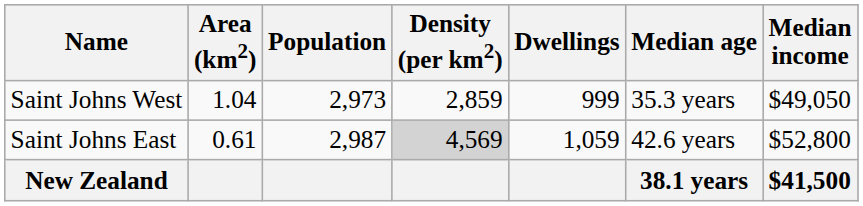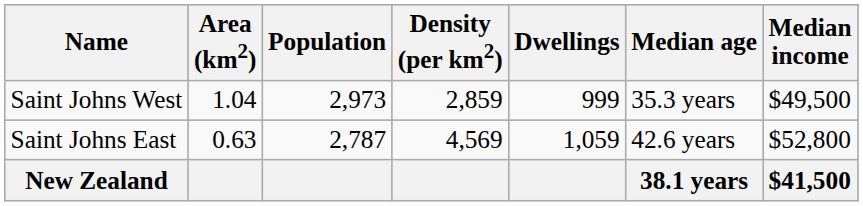 <table class="wikitable">
 <tr>
 <th>Name</th>
 <th>Area<br>(km<sup>2</sup>)</th>
 <th>Population</th>
 <th>Density<br>(per km<sup>2</sup>)</th>
 <th>Dwellings</th>
 <th>Median age</th>
 <th>Median<br>income</th>
 </tr>
 <tr>
 <td>Saint Johns West</td>
 <td style="text-align:right;">1.04</td>
 <td style="text-align:right;">2,973</td>
 <td style="text-align:right;">2,859</td>
 <td style="text-align:right;">999</td>
 <td>35.3 years</td>
-<td>$49,050</td>
+<td>$49,500</td>
 </tr>
 <tr>
 <td>Saint Johns East</td>
-<td style="text-align:right;">0.61</td>
-<td style="text-align:right;">2,987</td>
-<td style="background: lightgrey; text-align:right;">4,569</td>
+<td style="text-align:right;">0.63</td>
+<td style="text-align:right;">2,787</td>
+<td style="text-align:right;">4,569</td>
 <td style="text-align:right;">1,059</td>
 <td>42.6 years</td>
 <td>$52,800</td>
 </tr>
 <tr>
 <th>New Zealand</th>
 <th></th>
 <th></th>
 <th></th>
 <th></th>
 <th>38.1 years</th>
 <th style="text-align:left;">$41,500</th>
 </tr>
 </table>
